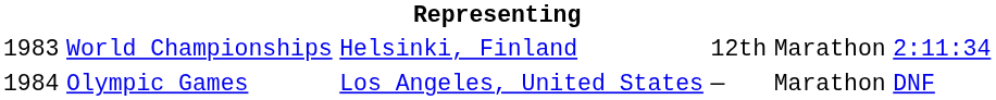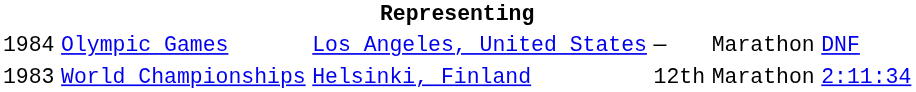 <table>
 <tr>
 <th colspan="6">Representing </th>
+</tr>
+<tr>
+<td>1984</td>
+<td><a href='#'>Olympic Games</a></td>
+<td><a href='#'>Los Angeles, United States</a></td>
+<td>—</td>
+<td>Marathon</td>
+<td><a href='#'>DNF</a></td>
 </tr>
 <tr>
 <td>1983</td>
 <td><a href='#'>World Championships</a></td>
 <td><a href='#'>Helsinki, Finland</a></td>
 <td>12th</td>
 <td>Marathon</td>
 <td><a href='#'>2:11:34</a></td>
 </tr>
-<tr>
-<td>1984</td>
-<td><a href='#'>Olympic Games</a></td>
-<td><a href='#'>Los Angeles, United States</a></td>
-<td>—</td>
-<td>Marathon</td>
-<td><a href='#'>DNF</a></td>
-</tr>
 </table>
